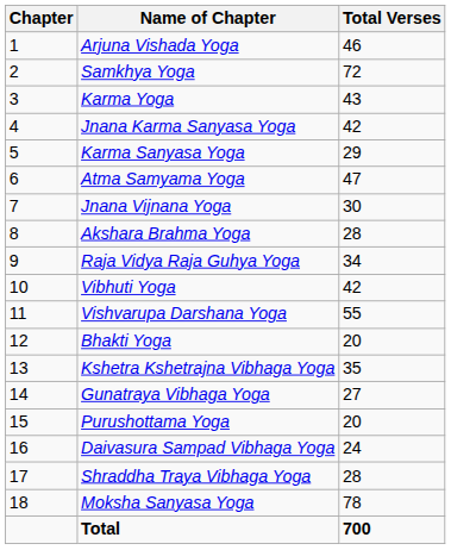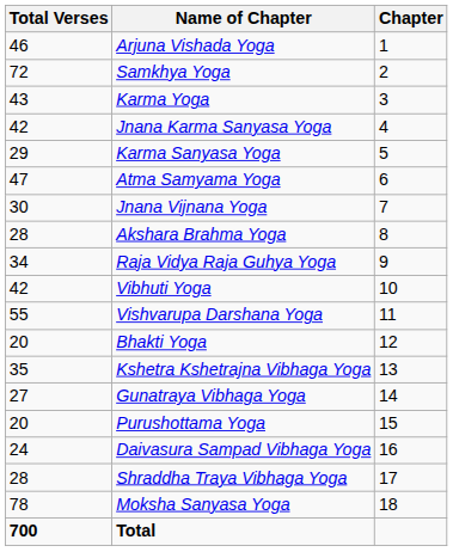 <table class="wikitable sortable">
 <tr>
+<th>Total Verses</th>
+<th>Name of Chapter</th>
 <th>Chapter</th>
-<th>Name of Chapter</th>
-<th>Total Verses</th>
 </tr>
 <tr>
+<td>46</td>
+<td><em><a href='#'>Arjuna Vishada Yoga</a></em></td>
 <td>1</td>
-<td><em><a href='#'>Arjuna Vishada Yoga</a></em></td>
-<td>46</td>
 </tr>
 <tr>
+<td>72</td>
+<td><em><a href='#'>Samkhya Yoga</a></em></td>
 <td>2</td>
-<td><em><a href='#'>Samkhya Yoga</a></em></td>
-<td>72</td>
 </tr>
 <tr>
+<td>43</td>
+<td><em><a href='#'>Karma Yoga</a></em></td>
 <td>3</td>
-<td><em><a href='#'>Karma Yoga</a></em></td>
-<td>43</td>
 </tr>
 <tr>
+<td>42</td>
+<td><em><a href='#'>Jnana Karma Sanyasa Yoga</a></em></td>
 <td>4</td>
-<td><em><a href='#'>Jnana Karma Sanyasa Yoga</a></em></td>
-<td>42</td>
 </tr>
 <tr>
+<td>29</td>
+<td><em><a href='#'>Karma Sanyasa Yoga</a></em></td>
 <td>5</td>
-<td><em><a href='#'>Karma Sanyasa Yoga</a></em></td>
-<td>29</td>
 </tr>
 <tr>
+<td>47</td>
+<td><em><a href='#'>Atma Samyama Yoga</a></em></td>
 <td>6</td>
-<td><em><a href='#'>Atma Samyama Yoga</a></em></td>
-<td>47</td>
 </tr>
 <tr>
+<td>30</td>
+<td><em><a href='#'>Jnana Vijnana Yoga</a></em></td>
 <td>7</td>
-<td><em><a href='#'>Jnana Vijnana Yoga</a></em></td>
-<td>30</td>
 </tr>
 <tr>
+<td>28</td>
+<td><em><a href='#'>Akshara Brahma Yoga</a></em></td>
 <td>8</td>
-<td><em><a href='#'>Akshara Brahma Yoga</a></em></td>
-<td>28</td>
 </tr>
 <tr>
+<td>34</td>
+<td><em><a href='#'>Raja Vidya Raja Guhya Yoga</a></em></td>
 <td>9</td>
-<td><em><a href='#'>Raja Vidya Raja Guhya Yoga</a></em></td>
-<td>34</td>
 </tr>
 <tr>
+<td>42</td>
+<td><em><a href='#'>Vibhuti Yoga</a></em></td>
 <td>10</td>
-<td><em><a href='#'>Vibhuti Yoga</a></em></td>
-<td>42</td>
 </tr>
 <tr>
+<td>55</td>
+<td><em><a href='#'>Vishvarupa Darshana Yoga</a></em></td>
 <td>11</td>
-<td><em><a href='#'>Vishvarupa Darshana Yoga</a></em></td>
-<td>55</td>
 </tr>
 <tr>
+<td>20</td>
+<td><em><a href='#'>Bhakti Yoga</a></em></td>
 <td>12</td>
-<td><em><a href='#'>Bhakti Yoga</a></em></td>
-<td>20</td>
 </tr>
 <tr>
+<td>35</td>
+<td><em><a href='#'>Kshetra Kshetrajna Vibhaga Yoga</a></em></td>
 <td>13</td>
-<td><em><a href='#'>Kshetra Kshetrajna Vibhaga Yoga</a></em></td>
-<td>35</td>
 </tr>
 <tr>
+<td>27</td>
+<td><em><a href='#'>Gunatraya Vibhaga Yoga</a></em></td>
 <td>14</td>
-<td><em><a href='#'>Gunatraya Vibhaga Yoga</a></em></td>
-<td>27</td>
 </tr>
 <tr>
+<td>20</td>
+<td><em><a href='#'>Purushottama Yoga</a></em></td>
 <td>15</td>
-<td><em><a href='#'>Purushottama Yoga</a></em></td>
-<td>20</td>
 </tr>
 <tr>
+<td>24</td>
+<td><em><a href='#'>Daivasura Sampad Vibhaga Yoga</a></em></td>
 <td>16</td>
-<td><em><a href='#'>Daivasura Sampad Vibhaga Yoga</a></em></td>
-<td>24</td>
 </tr>
 <tr>
+<td>28</td>
+<td><em><a href='#'>Shraddha Traya Vibhaga Yoga</a></em></td>
 <td>17</td>
-<td><em><a href='#'>Shraddha Traya Vibhaga Yoga</a></em></td>
-<td>28</td>
 </tr>
 <tr>
+<td>78</td>
+<td><em><a href='#'>Moksha Sanyasa Yoga</a></em></td>
 <td>18</td>
-<td><em><a href='#'>Moksha Sanyasa Yoga</a></em></td>
-<td>78</td>
 </tr>
 <tr>
+<td><strong>700</strong></td>
+<td><strong>Total</strong></td>
 <td></td>
-<td><strong>Total</strong></td>
-<td><strong>700</strong></td>
 </tr>
 </table>
